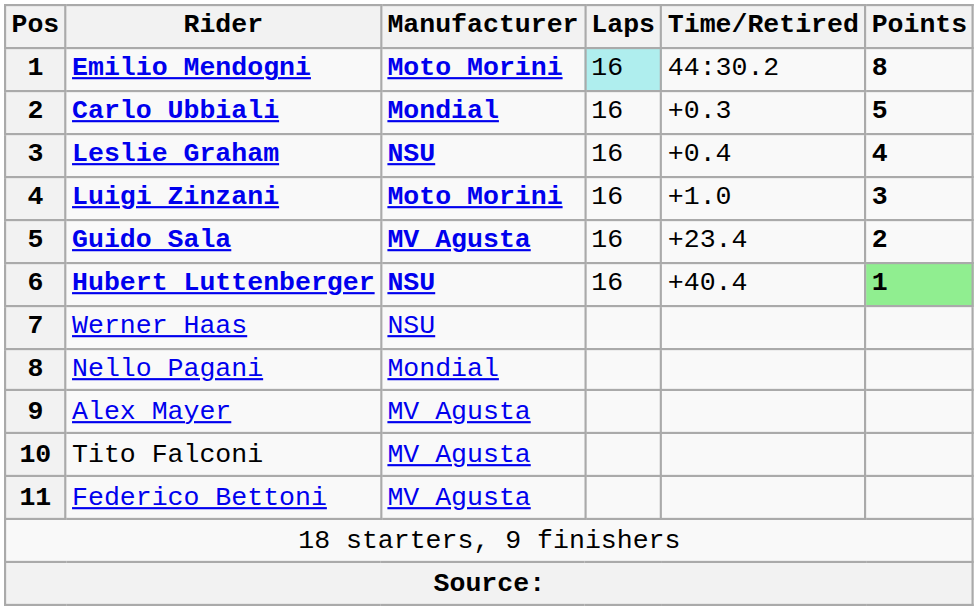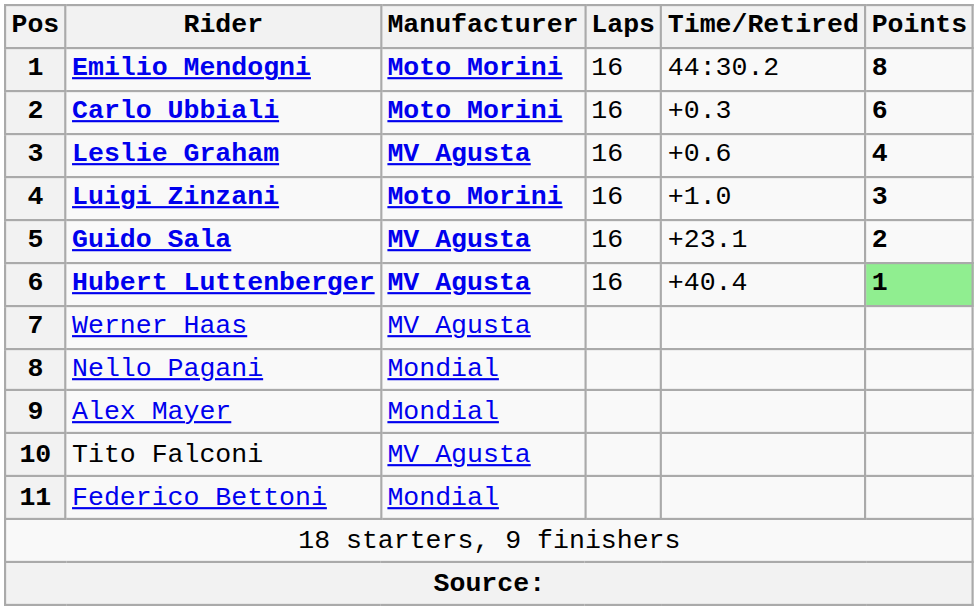 <table class="wikitable" style="font-size: 95%;">
 <tr>
 <th>Pos</th>
 <th>Rider</th>
 <th>Manufacturer</th>
 <th>Laps</th>
 <th>Time/Retired</th>
 <th>Points</th>
 </tr>
 <tr>
 <th>1</th>
 <td> <strong><a href='#'>Emilio Mendogni</a></strong></td>
 <td><strong><a href='#'>Moto Morini</a></strong></td>
-<td style="background: paleturquoise;">16</td>
+<td>16</td>
 <td>44:30.2</td>
 <td><strong>8</strong></td>
 </tr>
 <tr>
 <th>2</th>
 <td> <strong><a href='#'>Carlo Ubbiali</a></strong></td>
-<td><strong><a href='#'>Mondial</a></strong></td>
+<td><strong><a href='#'>Moto Morini</a></strong></td>
 <td>16</td>
 <td>+0.3</td>
-<td><strong>5</strong></td>
+<td><strong>6</strong></td>
 </tr>
 <tr>
 <th>3</th>
 <td> <strong><a href='#'>Leslie Graham</a></strong></td>
-<td><strong><a href='#'>NSU</a></strong></td>
+<td><strong><a href='#'>MV Agusta</a></strong></td>
 <td>16</td>
-<td>+0.4</td>
+<td>+0.6</td>
 <td><strong>4</strong></td>
 </tr>
 <tr>
 <th>4</th>
 <td> <strong><a href='#'>Luigi Zinzani</a></strong></td>
 <td><strong><a href='#'>Moto Morini</a></strong></td>
 <td>16</td>
 <td>+1.0</td>
 <td><strong>3</strong></td>
 </tr>
 <tr>
 <th>5</th>
 <td> <strong><a href='#'>Guido Sala</a></strong></td>
 <td><strong><a href='#'>MV Agusta</a></strong></td>
 <td>16</td>
-<td>+23.4</td>
+<td>+23.1</td>
 <td><strong>2</strong></td>
 </tr>
 <tr>
 <th>6</th>
 <td> <strong><a href='#'>Hubert Luttenberger</a></strong></td>
-<td><strong><a href='#'>NSU</a></strong></td>
+<td><strong><a href='#'>MV Agusta</a></strong></td>
 <td>16</td>
 <td>+40.4</td>
 <td style="background: lightgreen;"><strong>1</strong></td>
 </tr>
 <tr>
 <th>7</th>
 <td> <a href='#'>Werner Haas</a></td>
-<td><a href='#'>NSU</a></td>
+<td><a href='#'>MV Agusta</a></td>
 <td></td>
 <td></td>
 <td></td>
 </tr>
 <tr>
 <th>8</th>
 <td> <a href='#'>Nello Pagani</a></td>
 <td><a href='#'>Mondial</a></td>
 <td></td>
 <td></td>
 <td></td>
 </tr>
 <tr>
 <th>9</th>
 <td> <a href='#'>Alex Mayer</a></td>
-<td><a href='#'>MV Agusta</a></td>
+<td><a href='#'>Mondial</a></td>
 <td></td>
 <td></td>
 <td></td>
 </tr>
 <tr>
 <th>10</th>
 <td> Tito Falconi</td>
 <td><a href='#'>MV Agusta</a></td>
 <td></td>
 <td></td>
 <td></td>
 </tr>
 <tr>
 <th>11</th>
 <td> <a href='#'>Federico Bettoni</a></td>
-<td><a href='#'>MV Agusta</a></td>
+<td><a href='#'>Mondial</a></td>
 <td></td>
 <td></td>
 <td></td>
 </tr>
 <tr>
 <td colspan=6 align=center>18 starters, 9 finishers</td>
 </tr>
 <tr>
 <th colspan=6><strong>Source</strong>:</th>
 </tr>
 </table>
